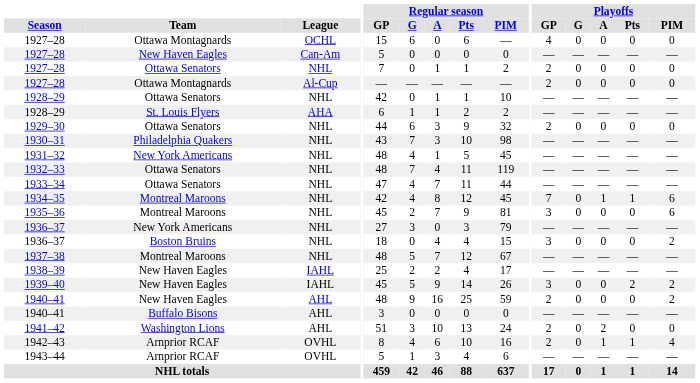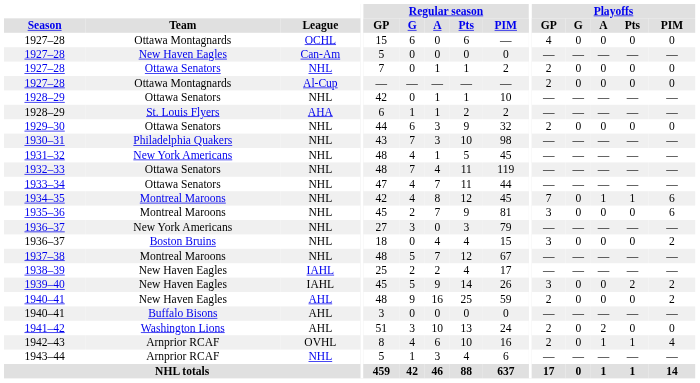 <table border="0" cellpadding="1" cellspacing="0" style="text-align:center; width:60em">
 <tr bgcolor="#e0e0e0">
 <th colspan="3" bgcolor="#ffffff"></th>
 <th rowspan="100" bgcolor="#ffffff"></th>
 <th colspan="5"><a href='#'>Regular season</a></th>
 <th rowspan="100" bgcolor="#ffffff"></th>
 <th colspan="5"><a href='#'>Playoffs</a></th>
 </tr>
 <tr bgcolor="#e0e0e0">
 <th><a href='#'>Season</a></th>
 <th>Team</th>
 <th>League</th>
 <th>GP</th>
 <th><a href='#'>G</a></th>
 <th><a href='#'>A</a></th>
 <th><a href='#'>Pts</a></th>
 <th><a href='#'>PIM</a></th>
 <th>GP</th>
 <th>G</th>
 <th>A</th>
 <th>Pts</th>
 <th>PIM</th>
 </tr>
 <tr>
 <td>1927–28</td>
 <td>Ottawa Montagnards</td>
 <td><a href='#'>OCHL</a></td>
 <td>15</td>
 <td>6</td>
 <td>0</td>
 <td>6</td>
 <td>—</td>
 <td>4</td>
 <td>0</td>
 <td>0</td>
 <td>0</td>
 <td>0</td>
 </tr>
 <tr bgcolor="#f0f0f0">
 <td><a href='#'>1927–28</a></td>
 <td><a href='#'>New Haven Eagles</a></td>
 <td><a href='#'>Can-Am</a></td>
 <td>5</td>
 <td>0</td>
 <td>0</td>
 <td>0</td>
 <td>0</td>
 <td>—</td>
 <td>—</td>
 <td>—</td>
 <td>—</td>
 <td>—</td>
 </tr>
 <tr>
 <td><a href='#'>1927–28</a></td>
 <td><a href='#'>Ottawa Senators</a></td>
 <td><a href='#'>NHL</a></td>
 <td>7</td>
 <td>0</td>
 <td>1</td>
 <td>1</td>
 <td>2</td>
 <td>2</td>
 <td>0</td>
 <td>0</td>
 <td>0</td>
 <td>0</td>
 </tr>
 <tr bgcolor="#f0f0f0">
 <td><a href='#'>1927–28</a></td>
 <td>Ottawa Montagnards</td>
 <td><a href='#'>Al-Cup</a></td>
 <td>—</td>
 <td>—</td>
 <td>—</td>
 <td>—</td>
 <td>—</td>
 <td>2</td>
 <td>0</td>
 <td>0</td>
 <td>0</td>
 <td>0</td>
 </tr>
 <tr>
 <td><a href='#'>1928–29</a></td>
 <td>Ottawa Senators</td>
 <td>NHL</td>
 <td>42</td>
 <td>0</td>
 <td>1</td>
 <td>1</td>
 <td>10</td>
 <td>—</td>
 <td>—</td>
 <td>—</td>
 <td>—</td>
 <td>—</td>
 </tr>
 <tr bgcolor="#f0f0f0">
 <td>1928–29</td>
 <td><a href='#'>St. Louis Flyers</a></td>
 <td><a href='#'>AHA</a></td>
 <td>6</td>
 <td>1</td>
 <td>1</td>
 <td>2</td>
 <td>2</td>
 <td>—</td>
 <td>—</td>
 <td>—</td>
 <td>—</td>
 <td>—</td>
 </tr>
 <tr>
 <td><a href='#'>1929–30</a></td>
 <td>Ottawa Senators</td>
 <td>NHL</td>
 <td>44</td>
 <td>6</td>
 <td>3</td>
 <td>9</td>
 <td>32</td>
 <td>2</td>
 <td>0</td>
 <td>0</td>
 <td>0</td>
 <td>0</td>
 </tr>
 <tr bgcolor="#f0f0f0">
 <td><a href='#'>1930–31</a></td>
 <td><a href='#'>Philadelphia Quakers</a></td>
 <td>NHL</td>
 <td>43</td>
 <td>7</td>
 <td>3</td>
 <td>10</td>
 <td>98</td>
 <td>—</td>
 <td>—</td>
 <td>—</td>
 <td>—</td>
 <td>—</td>
 </tr>
 <tr>
 <td><a href='#'>1931–32</a></td>
 <td><a href='#'>New York Americans</a></td>
 <td>NHL</td>
 <td>48</td>
 <td>4</td>
 <td>1</td>
 <td>5</td>
 <td>45</td>
 <td>—</td>
 <td>—</td>
 <td>—</td>
 <td>—</td>
 <td>—</td>
 </tr>
 <tr bgcolor="#f0f0f0">
 <td><a href='#'>1932–33</a></td>
 <td>Ottawa Senators</td>
 <td>NHL</td>
 <td>48</td>
 <td>7</td>
 <td>4</td>
 <td>11</td>
 <td>119</td>
 <td>—</td>
 <td>—</td>
 <td>—</td>
 <td>—</td>
 <td>—</td>
 </tr>
 <tr>
 <td><a href='#'>1933–34</a></td>
 <td>Ottawa Senators</td>
 <td>NHL</td>
 <td>47</td>
 <td>4</td>
 <td>7</td>
 <td>11</td>
 <td>44</td>
 <td>—</td>
 <td>—</td>
 <td>—</td>
 <td>—</td>
 <td>—</td>
 </tr>
 <tr bgcolor="#f0f0f0">
 <td><a href='#'>1934–35</a></td>
 <td><a href='#'>Montreal Maroons</a></td>
 <td>NHL</td>
 <td>42</td>
 <td>4</td>
 <td>8</td>
 <td>12</td>
 <td>45</td>
 <td>7</td>
 <td>0</td>
 <td>1</td>
 <td>1</td>
 <td>6</td>
 </tr>
 <tr>
 <td><a href='#'>1935–36</a></td>
 <td>Montreal Maroons</td>
 <td>NHL</td>
 <td>45</td>
 <td>2</td>
 <td>7</td>
 <td>9</td>
 <td>81</td>
 <td>3</td>
 <td>0</td>
 <td>0</td>
 <td>0</td>
 <td>6</td>
 </tr>
 <tr bgcolor="#f0f0f0">
 <td><a href='#'>1936–37</a></td>
 <td>New York Americans</td>
 <td>NHL</td>
 <td>27</td>
 <td>3</td>
 <td>0</td>
 <td>3</td>
 <td>79</td>
 <td>—</td>
 <td>—</td>
 <td>—</td>
 <td>—</td>
 <td>—</td>
 </tr>
 <tr>
 <td>1936–37</td>
 <td><a href='#'>Boston Bruins</a></td>
 <td>NHL</td>
 <td>18</td>
 <td>0</td>
 <td>4</td>
 <td>4</td>
 <td>15</td>
 <td>3</td>
 <td>0</td>
 <td>0</td>
 <td>0</td>
 <td>2</td>
 </tr>
 <tr bgcolor="#f0f0f0">
 <td><a href='#'>1937–38</a></td>
 <td>Montreal Maroons</td>
 <td>NHL</td>
 <td>48</td>
 <td>5</td>
 <td>7</td>
 <td>12</td>
 <td>67</td>
 <td>—</td>
 <td>—</td>
 <td>—</td>
 <td>—</td>
 <td>—</td>
 </tr>
 <tr>
 <td><a href='#'>1938–39</a></td>
 <td>New Haven Eagles</td>
 <td><a href='#'>IAHL</a></td>
 <td>25</td>
 <td>2</td>
 <td>2</td>
 <td>4</td>
 <td>17</td>
 <td>—</td>
 <td>—</td>
 <td>—</td>
 <td>—</td>
 <td>—</td>
 </tr>
 <tr bgcolor="#f0f0f0">
 <td><a href='#'>1939–40</a></td>
 <td>New Haven Eagles</td>
 <td>IAHL</td>
 <td>45</td>
 <td>5</td>
 <td>9</td>
 <td>14</td>
 <td>26</td>
 <td>3</td>
 <td>0</td>
 <td>0</td>
 <td>2</td>
 <td>2</td>
 </tr>
 <tr>
 <td><a href='#'>1940–41</a></td>
 <td>New Haven Eagles</td>
 <td><a href='#'>AHL</a></td>
 <td>48</td>
 <td>9</td>
 <td>16</td>
 <td>25</td>
 <td>59</td>
 <td>2</td>
 <td>0</td>
 <td>0</td>
 <td>0</td>
 <td>2</td>
 </tr>
 <tr bgcolor="#f0f0f0">
 <td>1940–41</td>
 <td><a href='#'>Buffalo Bisons</a></td>
 <td>AHL</td>
 <td>3</td>
 <td>0</td>
 <td>0</td>
 <td>0</td>
 <td>0</td>
 <td>—</td>
 <td>—</td>
 <td>—</td>
 <td>—</td>
 <td>—</td>
 </tr>
 <tr>
 <td><a href='#'>1941–42</a></td>
 <td><a href='#'>Washington Lions</a></td>
 <td>AHL</td>
 <td>51</td>
 <td>3</td>
 <td>10</td>
 <td>13</td>
 <td>24</td>
 <td>2</td>
 <td>0</td>
 <td>2</td>
 <td>0</td>
 <td>0</td>
 </tr>
 <tr bgcolor="#f0f0f0">
 <td>1942–43</td>
 <td>Arnprior RCAF</td>
 <td>OVHL</td>
 <td>8</td>
 <td>4</td>
 <td>6</td>
 <td>10</td>
 <td>16</td>
 <td>2</td>
 <td>0</td>
 <td>1</td>
 <td>1</td>
 <td>4</td>
 </tr>
 <tr>
 <td>1943–44</td>
 <td>Arnprior RCAF</td>
-<td>OVHL</td>
+<td><a href='#'>NHL</a></td>
 <td>5</td>
 <td>1</td>
 <td>3</td>
 <td>4</td>
 <td>6</td>
 <td>—</td>
 <td>—</td>
 <td>—</td>
 <td>—</td>
 <td>—</td>
 </tr>
 <tr bgcolor="#e0e0e0">
 <th colspan="3">NHL totals</th>
 <th>459</th>
 <th>42</th>
 <th>46</th>
 <th>88</th>
 <th>637</th>
 <th>17</th>
 <th>0</th>
 <th>1</th>
 <th>1</th>
 <th>14</th>
 </tr>
 </table>
